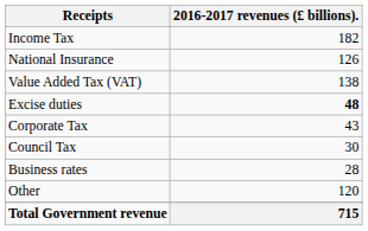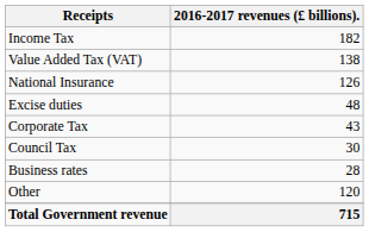 <table class="wikitable sortable">
 <tr>
 <th>Receipts</th>
 <th style="text-align: right">2016-2017 revenues (£ billions).</th>
 </tr>
 <tr>
 <td>Income Tax</td>
 <td style="text-align: right">182</td>
 </tr>
 <tr>
+<td>Value Added Tax (VAT)</td>
+<td style="text-align: right">138</td>
+</tr>
+<tr>
 <td>National Insurance</td>
 <td style="text-align: right">126</td>
 </tr>
 <tr>
-<td>Value Added Tax (VAT)</td>
-<td style="text-align: right">138</td>
-</tr>
-<tr>
 <td>Excise duties</td>
-<td style="text-align: right"><strong>48</strong></td>
+<td style="text-align: right">48</td>
 </tr>
 <tr>
 <td>Corporate Tax</td>
 <td style="text-align: right">43</td>
 </tr>
 <tr>
 <td>Council Tax</td>
 <td style="text-align: right">30</td>
 </tr>
 <tr>
 <td>Business rates</td>
 <td style="text-align: right">28</td>
 </tr>
 <tr>
 <td>Other</td>
 <td style="text-align: right">120</td>
 </tr>
 <tr>
 </tr>
 <tr class="sortbottom">
 <td style="text-align: left"><strong>Total Government revenue</strong></td>
 <th style="text-align: right">715</th>
 </tr>
 </table>
